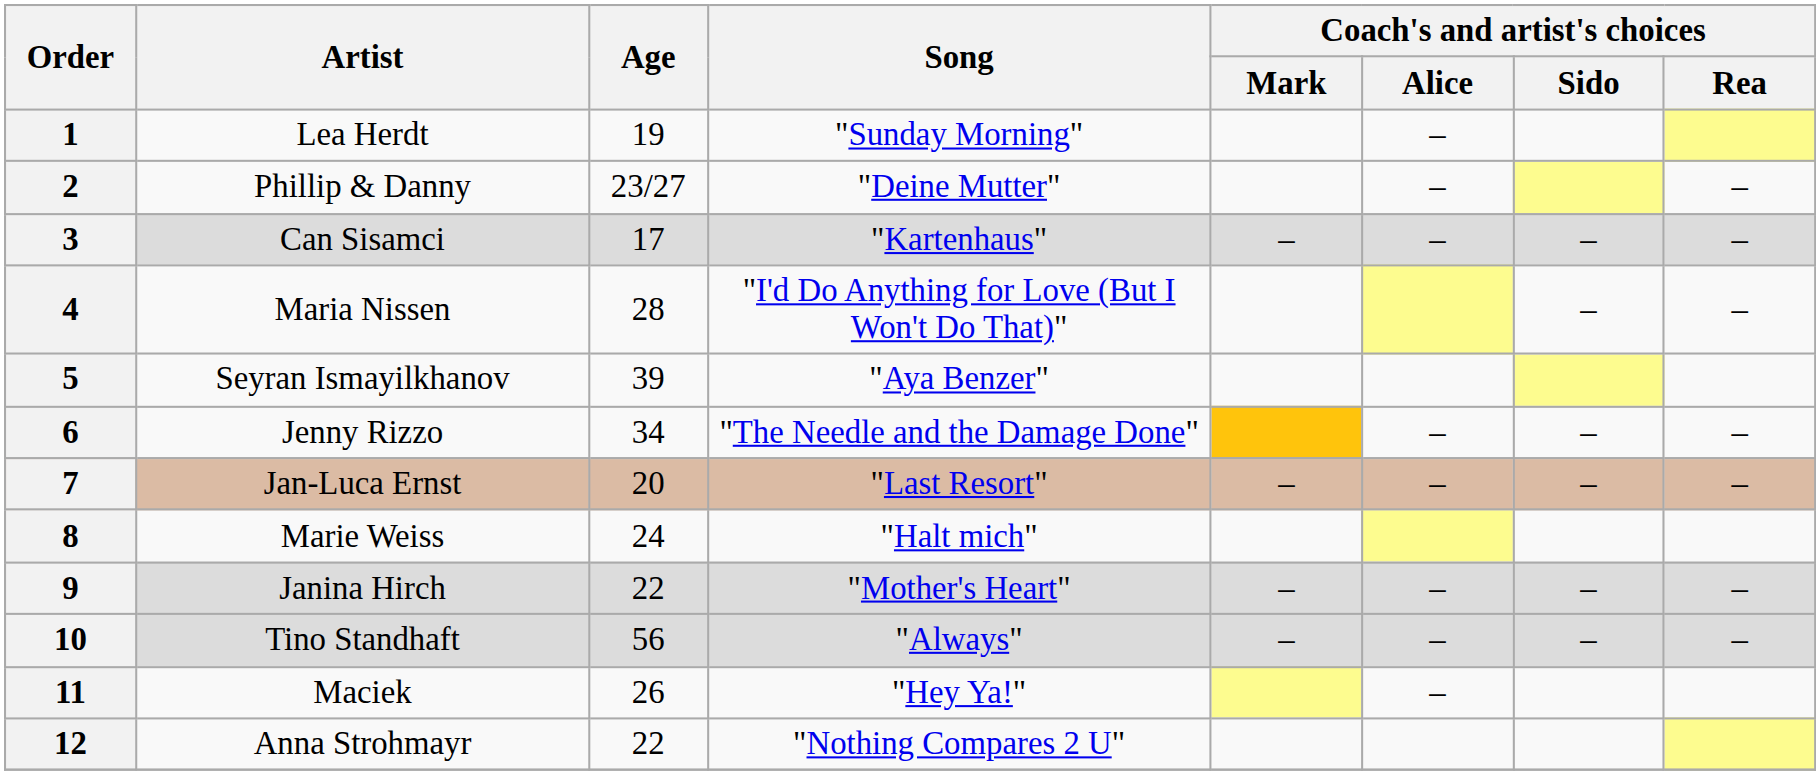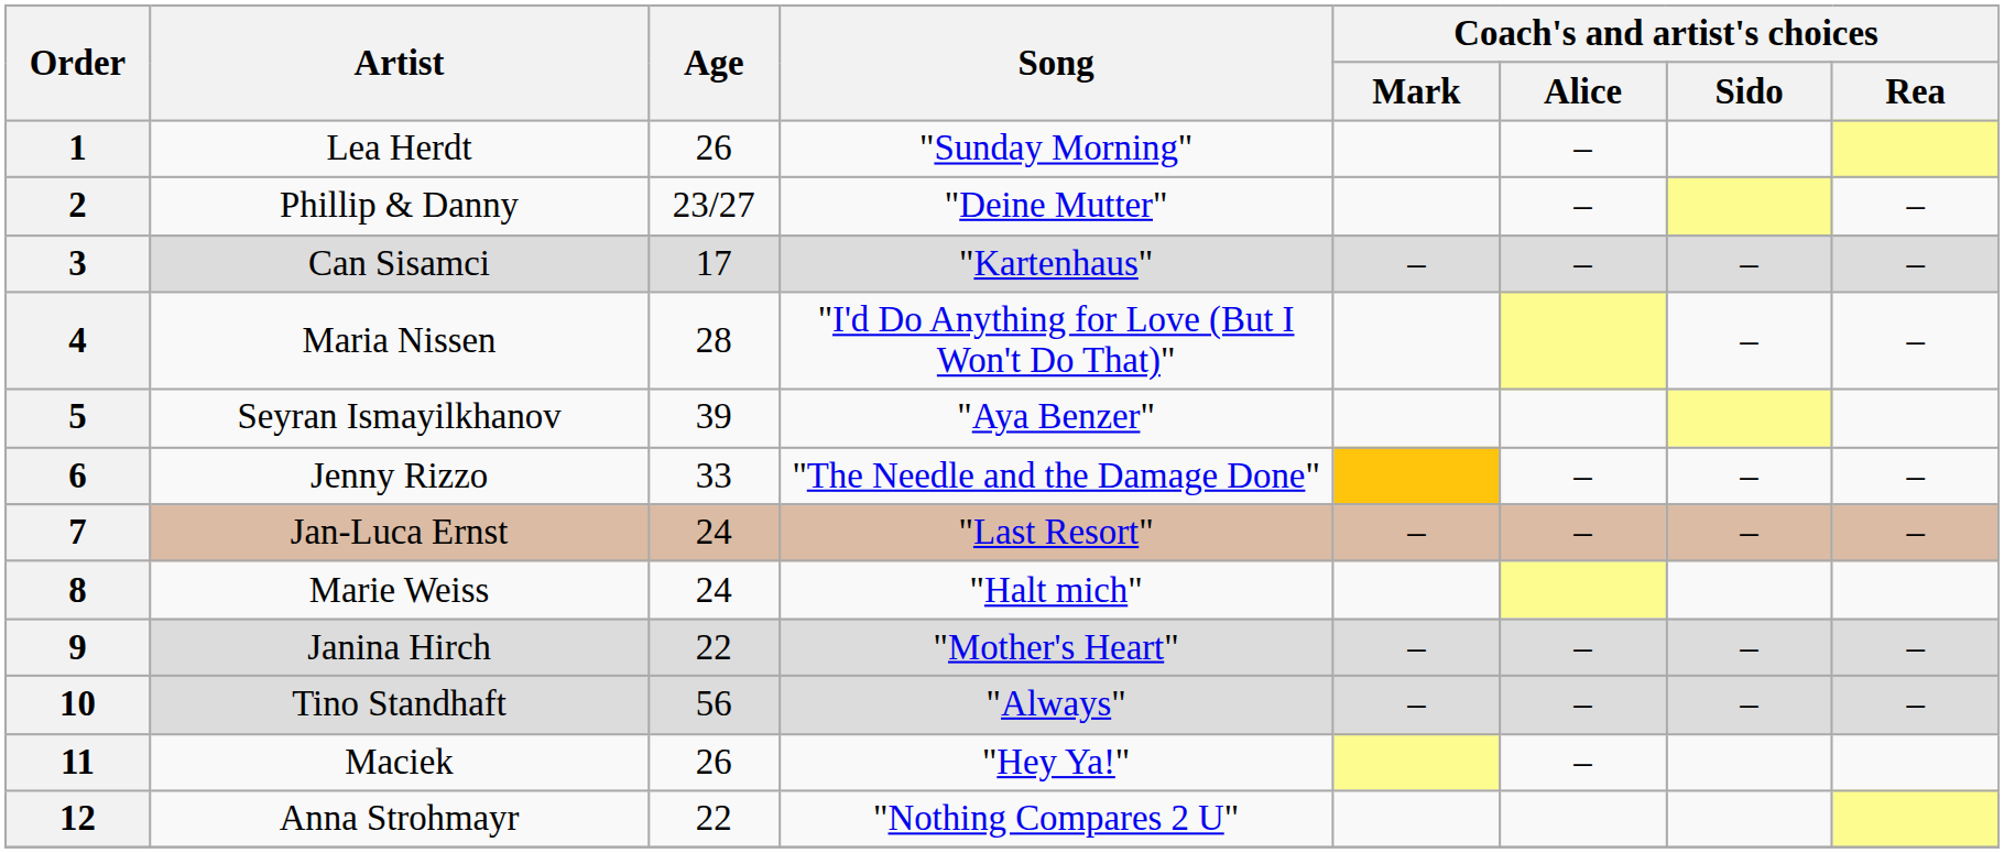 <table class="wikitable" style="text-align:center; width:100%;">
 <tr>
 <th scope="col" rowspan="2" style="width:04%;">Order</th>
 <th scope="col" rowspan="2" style="width:18%;">Artist</th>
 <th scope="col" rowspan="2" style="width:04%;">Age</th>
 <th scope="col" rowspan="2" style="width:20%;">Song</th>
 <th scope="col" colspan="4" style="width:24%;">Coach's and artist's choices</th>
 </tr>
 <tr>
 <th style="width:06%;">Mark</th>
 <th style="width:06%;">Alice</th>
 <th style="width:06%;">Sido</th>
 <th style="width:06%;">Rea</th>
 </tr>
 <tr>
 <th>1</th>
 <td>Lea Herdt</td>
-<td>19</td>
+<td>26</td>
 <td>"<a href='#'>Sunday Morning</a>"</td>
 <td><strong></strong></td>
 <td>–</td>
 <td><strong></strong></td>
 <td style="background: #fdfc8f;"><strong></strong></td>
 </tr>
 <tr>
 <th>2</th>
 <td>Phillip & Danny</td>
 <td>23/27</td>
 <td>"<a href='#'>Deine Mutter</a>"</td>
 <td><strong></strong></td>
 <td>–</td>
 <td style="background: #fdfc8f;"><strong></strong></td>
 <td>–</td>
 </tr>
 <tr style="background: #dcdcdc;" |>
 <th>3</th>
 <td>Can Sisamci</td>
 <td>17</td>
 <td>"<a href='#'>Kartenhaus</a>"</td>
 <td>–</td>
 <td>–</td>
 <td>–</td>
 <td>–</td>
 </tr>
 <tr>
 <th>4</th>
 <td>Maria Nissen</td>
 <td>28</td>
 <td>"<a href='#'>I'd Do Anything for Love (But I Won't Do That)</a>"</td>
 <td><strong></strong></td>
 <td style="background: #fdfc8f;"><strong></strong></td>
 <td>–</td>
 <td>–</td>
 </tr>
 <tr>
 <th>5</th>
 <td>Seyran Ismayilkhanov</td>
 <td>39</td>
 <td>"<a href='#'>Aya Benzer</a>"</td>
 <td><strong></strong></td>
 <td><strong></strong></td>
 <td style="background: #fdfc8f;"><strong></strong></td>
 <td><strong></strong></td>
 </tr>
 <tr>
 <th>6</th>
 <td>Jenny Rizzo</td>
-<td>34</td>
+<td>33</td>
 <td>"<a href='#'>The Needle and the Damage Done</a>"</td>
 <td style="background: #ffc40c;"><strong></strong></td>
 <td>–</td>
 <td>–</td>
 <td>–</td>
 </tr>
 <tr style="background: #dbbba4;" |>
 <th>7</th>
 <td>Jan-Luca Ernst</td>
-<td>20</td>
+<td>24</td>
 <td>"<a href='#'>Last Resort</a>"</td>
 <td>–</td>
 <td>–</td>
 <td>–</td>
 <td>–</td>
 </tr>
 <tr>
 <th>8</th>
 <td>Marie Weiss</td>
 <td>24</td>
 <td>"<a href='#'>Halt mich</a>"</td>
 <td><strong></strong></td>
 <td style="background: #fdfc8f;"><strong></strong></td>
 <td><strong></strong></td>
 <td><strong></strong></td>
 </tr>
 <tr style="background: #dcdcdc;" |>
 <th>9</th>
 <td>Janina Hirch</td>
 <td>22</td>
 <td>"<a href='#'>Mother's Heart</a>"</td>
 <td>–</td>
 <td>–</td>
 <td>–</td>
 <td>–</td>
 </tr>
 <tr style="background: #dcdcdc;" |>
 <th>10</th>
 <td>Tino Standhaft</td>
 <td>56</td>
 <td>"<a href='#'>Always</a>"</td>
 <td>–</td>
 <td>–</td>
 <td>–</td>
 <td>–</td>
 </tr>
 <tr>
 <th>11</th>
 <td>Maciek</td>
 <td>26</td>
 <td>"<a href='#'>Hey Ya!</a>"</td>
 <td style="background: #fdfc8f;"><strong></strong></td>
 <td>–</td>
 <td><strong></strong></td>
 <td><strong></strong></td>
 </tr>
 <tr>
 <th>12</th>
 <td>Anna Strohmayr</td>
 <td>22</td>
 <td>"<a href='#'>Nothing Compares 2 U</a>"</td>
 <td><strong></strong></td>
 <td><strong></strong></td>
 <td><strong></strong></td>
 <td style="background: #fdfc8f;"><strong></strong></td>
 </tr>
 <tr>
 </tr>
 </table>
